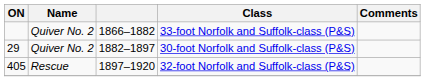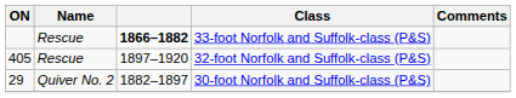 <table class="wikitable">
 <tr>
 <th>ON</th>
 <th>Name</th>
 <th></th>
 <th>Class</th>
 <th>Comments</th>
 </tr>
 <tr>
 <td></td>
-<td><em>Quiver No. 2</em></td>
-<td>1866–1882</td>
+<td><em>Rescue</em></td>
+<td><strong>1866–1882</strong></td>
 <td><a href='#'>33-foot Norfolk and Suffolk-class (P&S)</a></td>
+<td></td>
+</tr>
+<tr>
+<td>405</td>
+<td><em>Rescue</em></td>
+<td>1897–1920</td>
+<td><a href='#'>32-foot Norfolk and Suffolk-class (P&S)</a></td>
 <td></td>
 </tr>
 <tr>
 <td>29</td>
 <td><em>Quiver No. 2</em></td>
 <td>1882–1897</td>
 <td><a href='#'>30-foot Norfolk and Suffolk-class (P&S)</a></td>
 <td></td>
 </tr>
 <tr>
-<td>405</td>
-<td><em>Rescue</em></td>
-<td>1897–1920</td>
-<td><a href='#'>32-foot Norfolk and Suffolk-class (P&S)</a></td>
-<td></td>
-</tr>
-<tr>
 </tr>
 </table>
